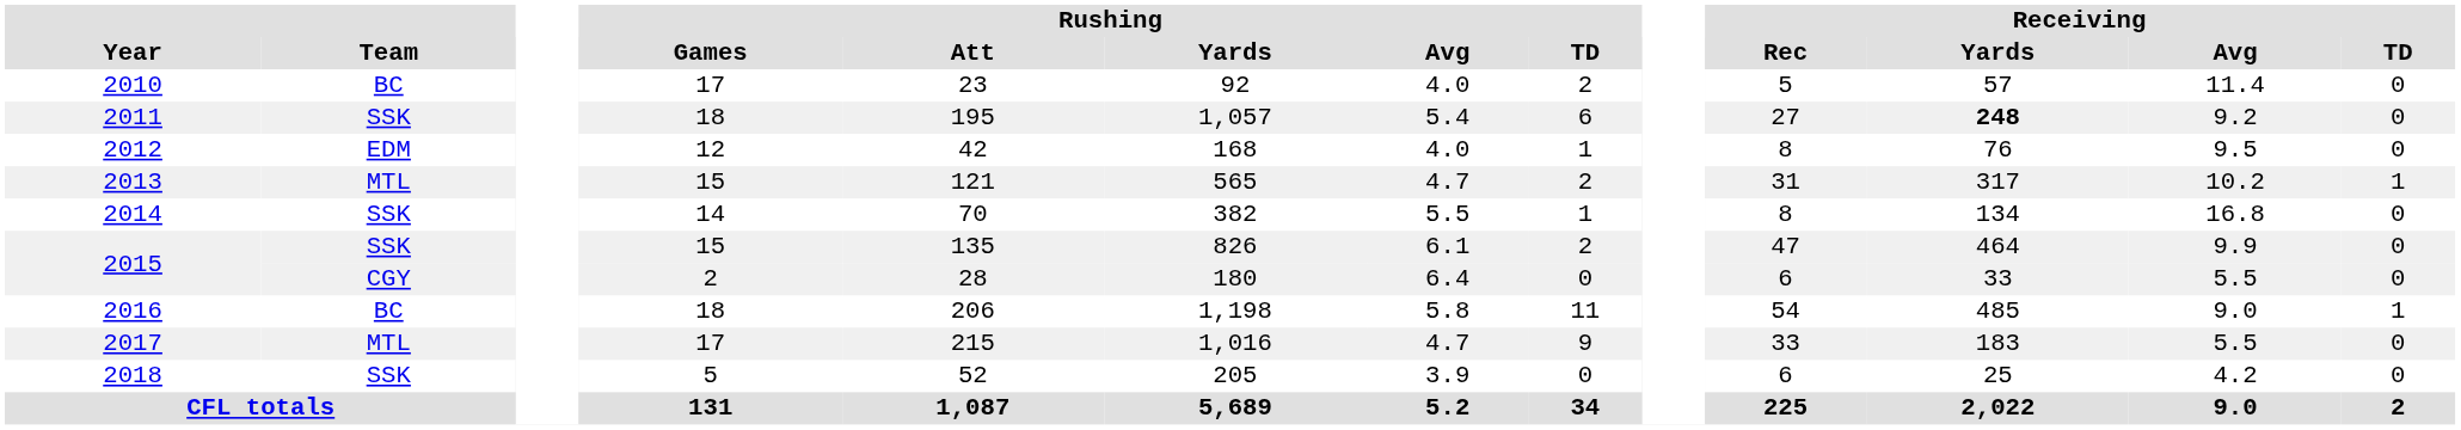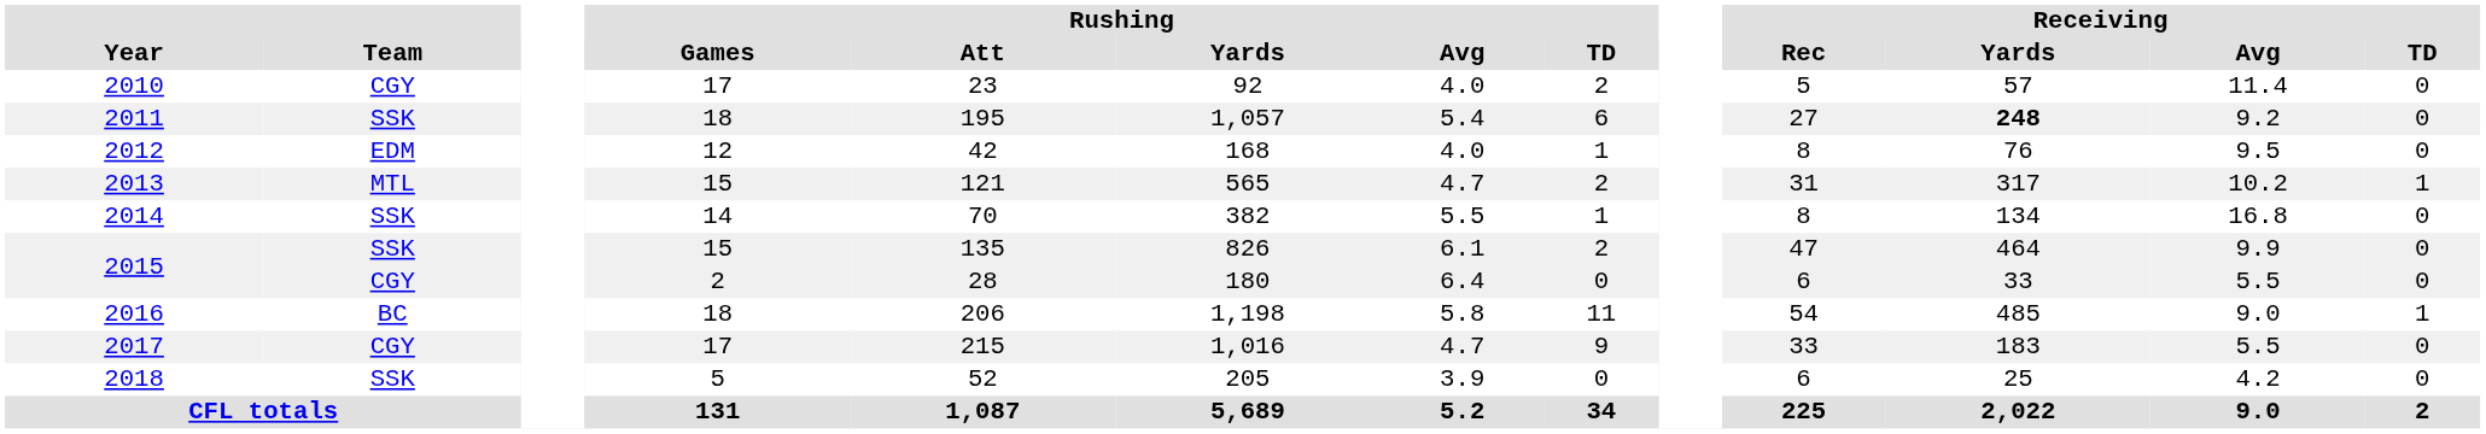 <table BORDER="0" CELLPADDING="1" CELLSPACING="0" width="65%" style="text-align:center">
 <tr bgcolor="#e0e0e0">
 <th colspan="2"></th>
 <th rowspan="99" bgcolor="#ffffff"> </th>
 <th colspan="5">Rushing</th>
 <th rowspan="99" bgcolor="#ffffff"> </th>
 <th colspan="4">Receiving</th>
 </tr>
 <tr bgcolor="#e0e0e0">
 <th>Year</th>
 <th>Team</th>
 <th>Games</th>
 <th>Att</th>
 <th>Yards</th>
 <th>Avg</th>
 <th>TD</th>
 <th>Rec</th>
 <th>Yards</th>
 <th>Avg</th>
 <th>TD</th>
 </tr>
 <tr>
 <td><a href='#'>2010</a></td>
-<td><a href='#'>BC</a></td>
+<td><a href='#'>CGY</a></td>
 <td>17</td>
 <td>23</td>
 <td>92</td>
 <td>4.0</td>
 <td>2</td>
 <td>5</td>
 <td>57</td>
 <td>11.4</td>
 <td>0</td>
 </tr>
 <tr ALIGN="center" bgcolor="#f0f0f0">
 <td><a href='#'>2011</a></td>
 <td><a href='#'>SSK</a></td>
 <td>18</td>
 <td>195</td>
 <td>1,057</td>
 <td>5.4</td>
 <td>6</td>
 <td>27</td>
 <td><strong>248</strong></td>
 <td>9.2</td>
 <td>0</td>
 </tr>
 <tr>
 <td><a href='#'>2012</a></td>
 <td><a href='#'>EDM</a></td>
 <td>12</td>
 <td>42</td>
 <td>168</td>
 <td>4.0</td>
 <td>1</td>
 <td>8</td>
 <td>76</td>
 <td>9.5</td>
 <td>0</td>
 </tr>
 <tr ALIGN="center" bgcolor="#f0f0f0">
 <td><a href='#'>2013</a></td>
 <td><a href='#'>MTL</a></td>
 <td>15</td>
 <td>121</td>
 <td>565</td>
 <td>4.7</td>
 <td>2</td>
 <td>31</td>
 <td>317</td>
 <td>10.2</td>
 <td>1</td>
 </tr>
 <tr>
 <td><a href='#'>2014</a></td>
 <td><a href='#'>SSK</a></td>
 <td>14</td>
 <td>70</td>
 <td>382</td>
 <td>5.5</td>
 <td>1</td>
 <td>8</td>
 <td>134</td>
 <td>16.8</td>
 <td>0</td>
 </tr>
 <tr ALIGN="center" bgcolor="#f0f0f0">
 <td rowspan="2" style="text-align: center;" valign="middle"><a href='#'>2015</a></td>
 <td><a href='#'>SSK</a></td>
 <td>15</td>
 <td>135</td>
 <td>826</td>
 <td>6.1</td>
 <td>2</td>
 <td>47</td>
 <td>464</td>
 <td>9.9</td>
 <td>0</td>
 </tr>
 <tr ALIGN="center" bgcolor="#f0f0f0">
 <td><a href='#'>CGY</a></td>
 <td>2</td>
 <td>28</td>
 <td>180</td>
 <td>6.4</td>
 <td>0</td>
 <td>6</td>
 <td>33</td>
 <td>5.5</td>
 <td>0</td>
 </tr>
 <tr>
 <td><a href='#'>2016</a></td>
 <td><a href='#'>BC</a></td>
 <td>18</td>
 <td>206</td>
 <td>1,198</td>
 <td>5.8</td>
 <td>11</td>
 <td>54</td>
 <td>485</td>
 <td>9.0</td>
 <td>1</td>
 </tr>
 <tr ALIGN="center" bgcolor="#f0f0f0">
 <td><a href='#'>2017</a></td>
-<td><a href='#'>MTL</a></td>
+<td><a href='#'>CGY</a></td>
 <td>17</td>
 <td>215</td>
 <td>1,016</td>
 <td>4.7</td>
 <td>9</td>
 <td>33</td>
 <td>183</td>
 <td>5.5</td>
 <td>0</td>
 </tr>
 <tr ALIGN="center">
 <td><a href='#'>2018</a></td>
 <td><a href='#'>SSK</a></td>
 <td>5</td>
 <td>52</td>
 <td>205</td>
 <td>3.9</td>
 <td>0</td>
 <td>6</td>
 <td>25</td>
 <td>4.2</td>
 <td>0</td>
 </tr>
 <tr>
 </tr>
 <tr bgcolor="#e0e0e0">
 <th colspan="2"><a href='#'>CFL totals</a></th>
 <th>131</th>
 <th>1,087</th>
 <th>5,689</th>
 <th>5.2</th>
 <th>34</th>
 <th>225</th>
 <th>2,022</th>
 <th>9.0</th>
 <th>2</th>
 </tr>
 </table>
